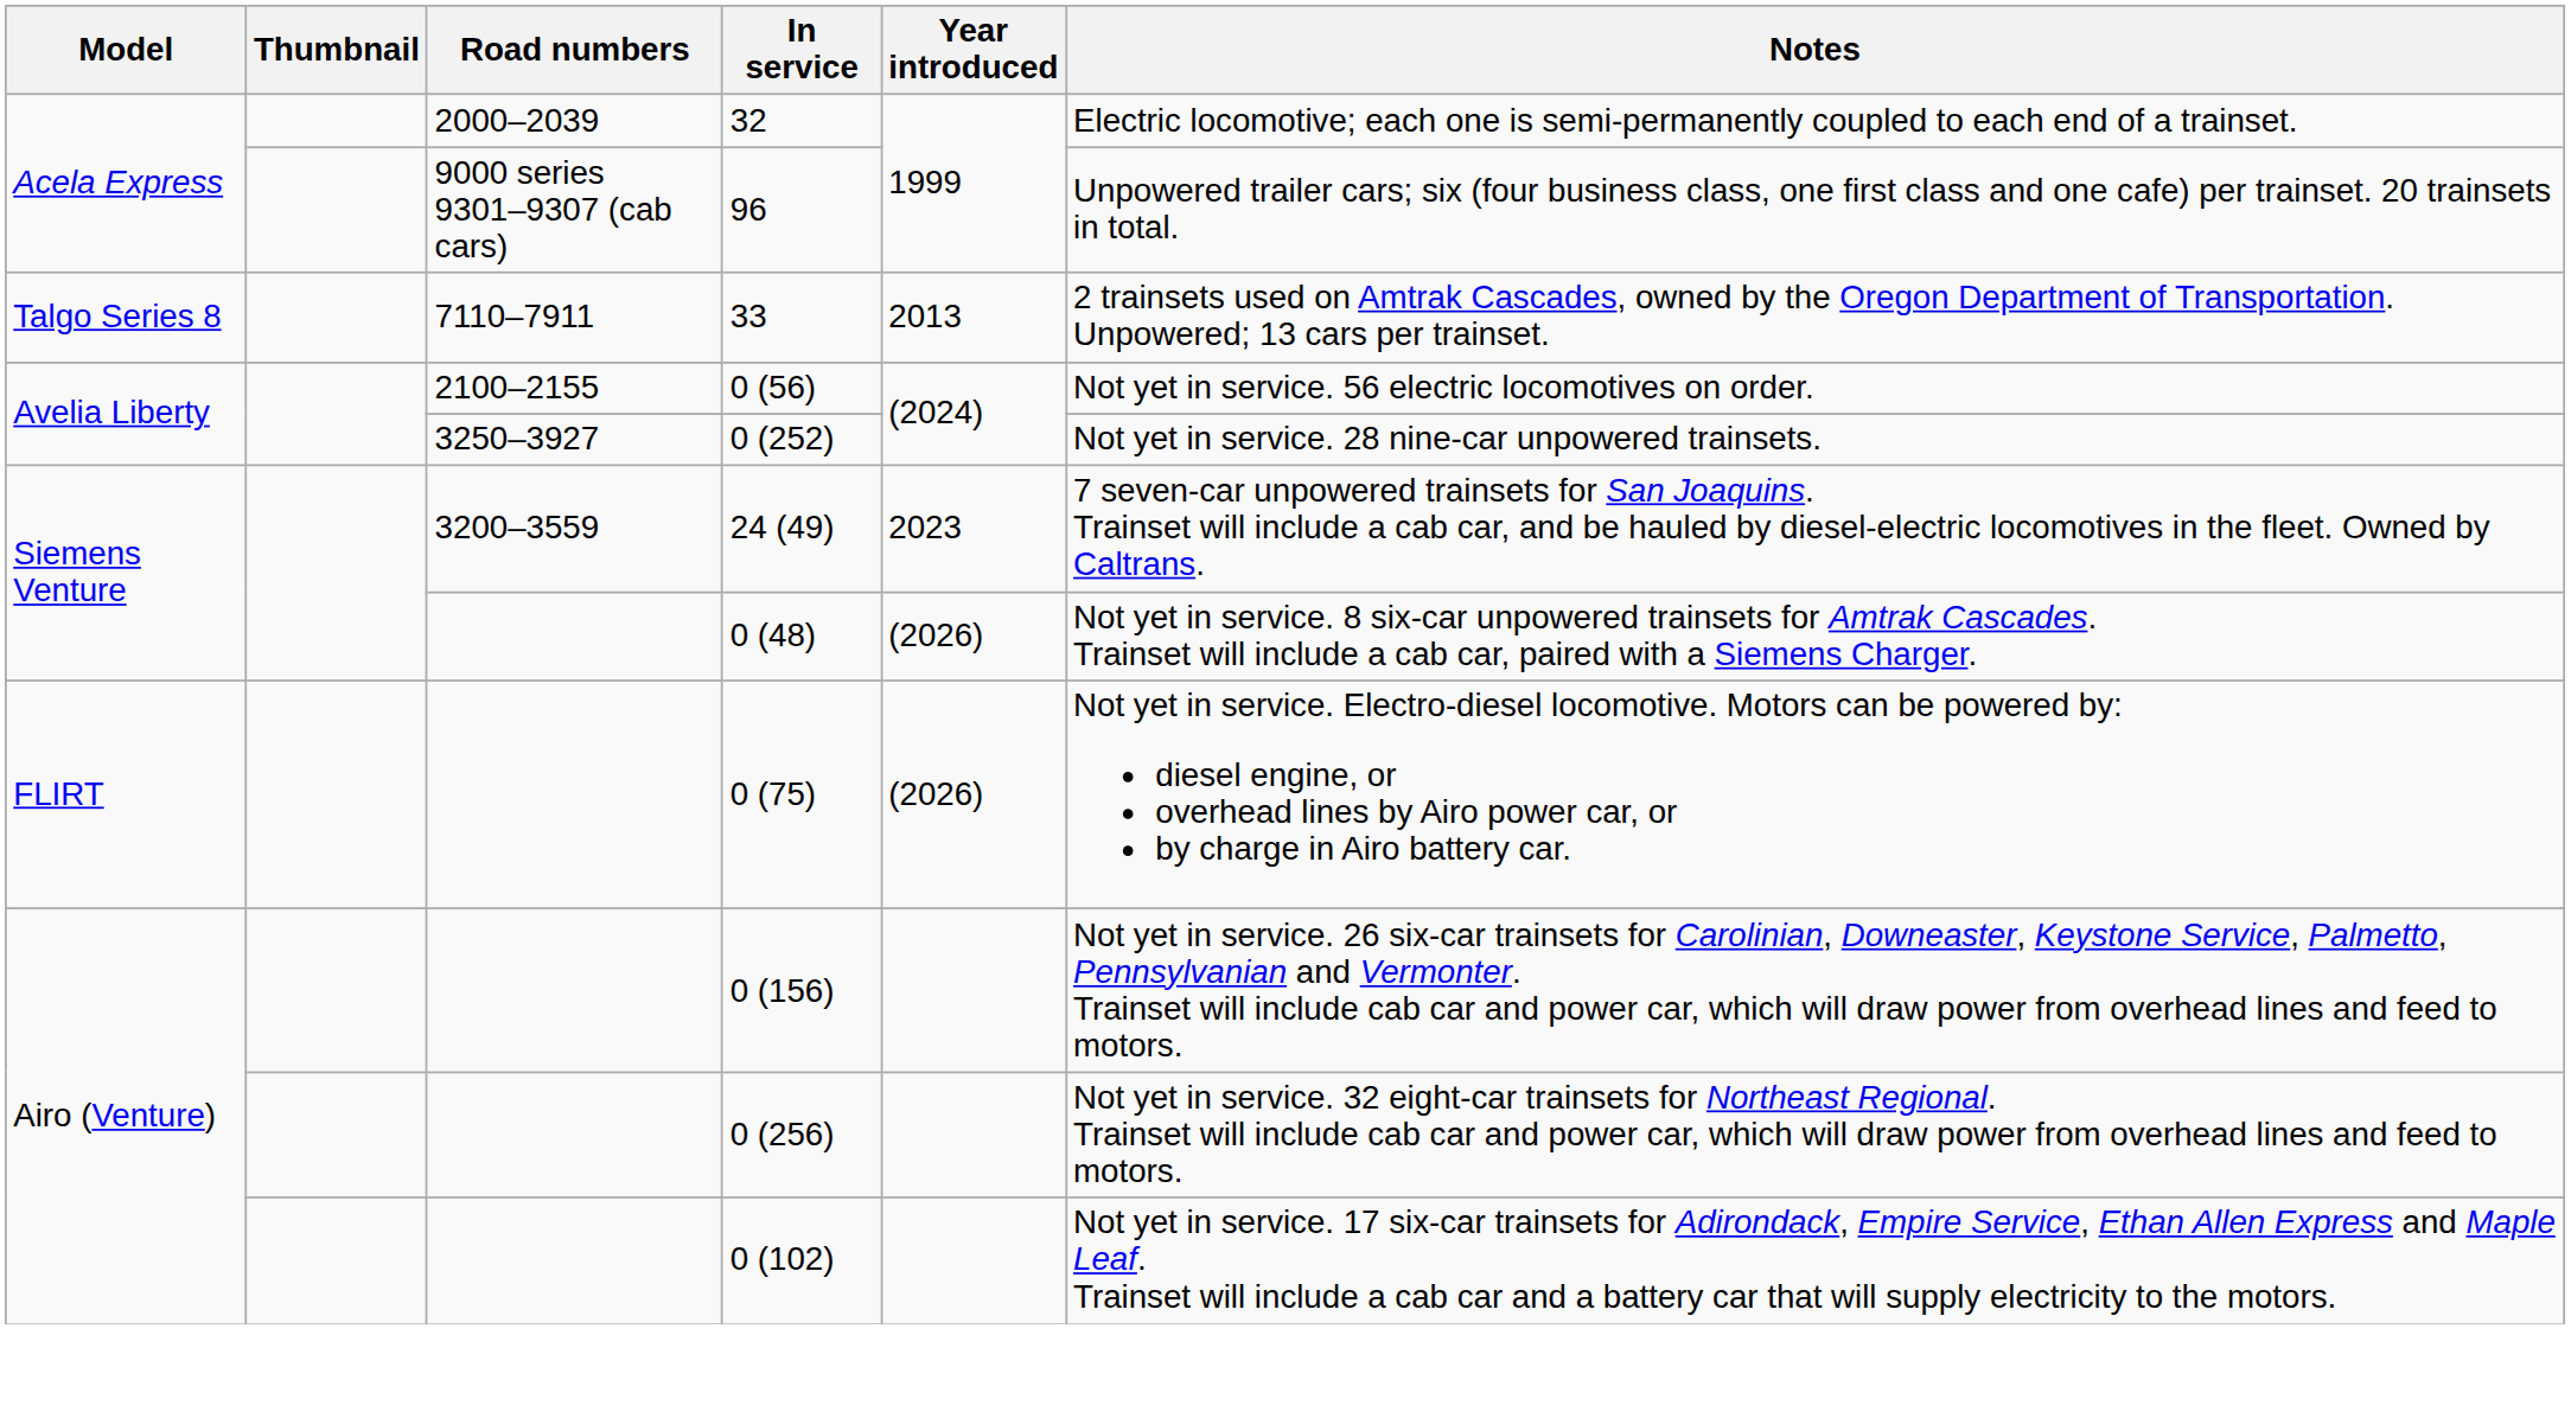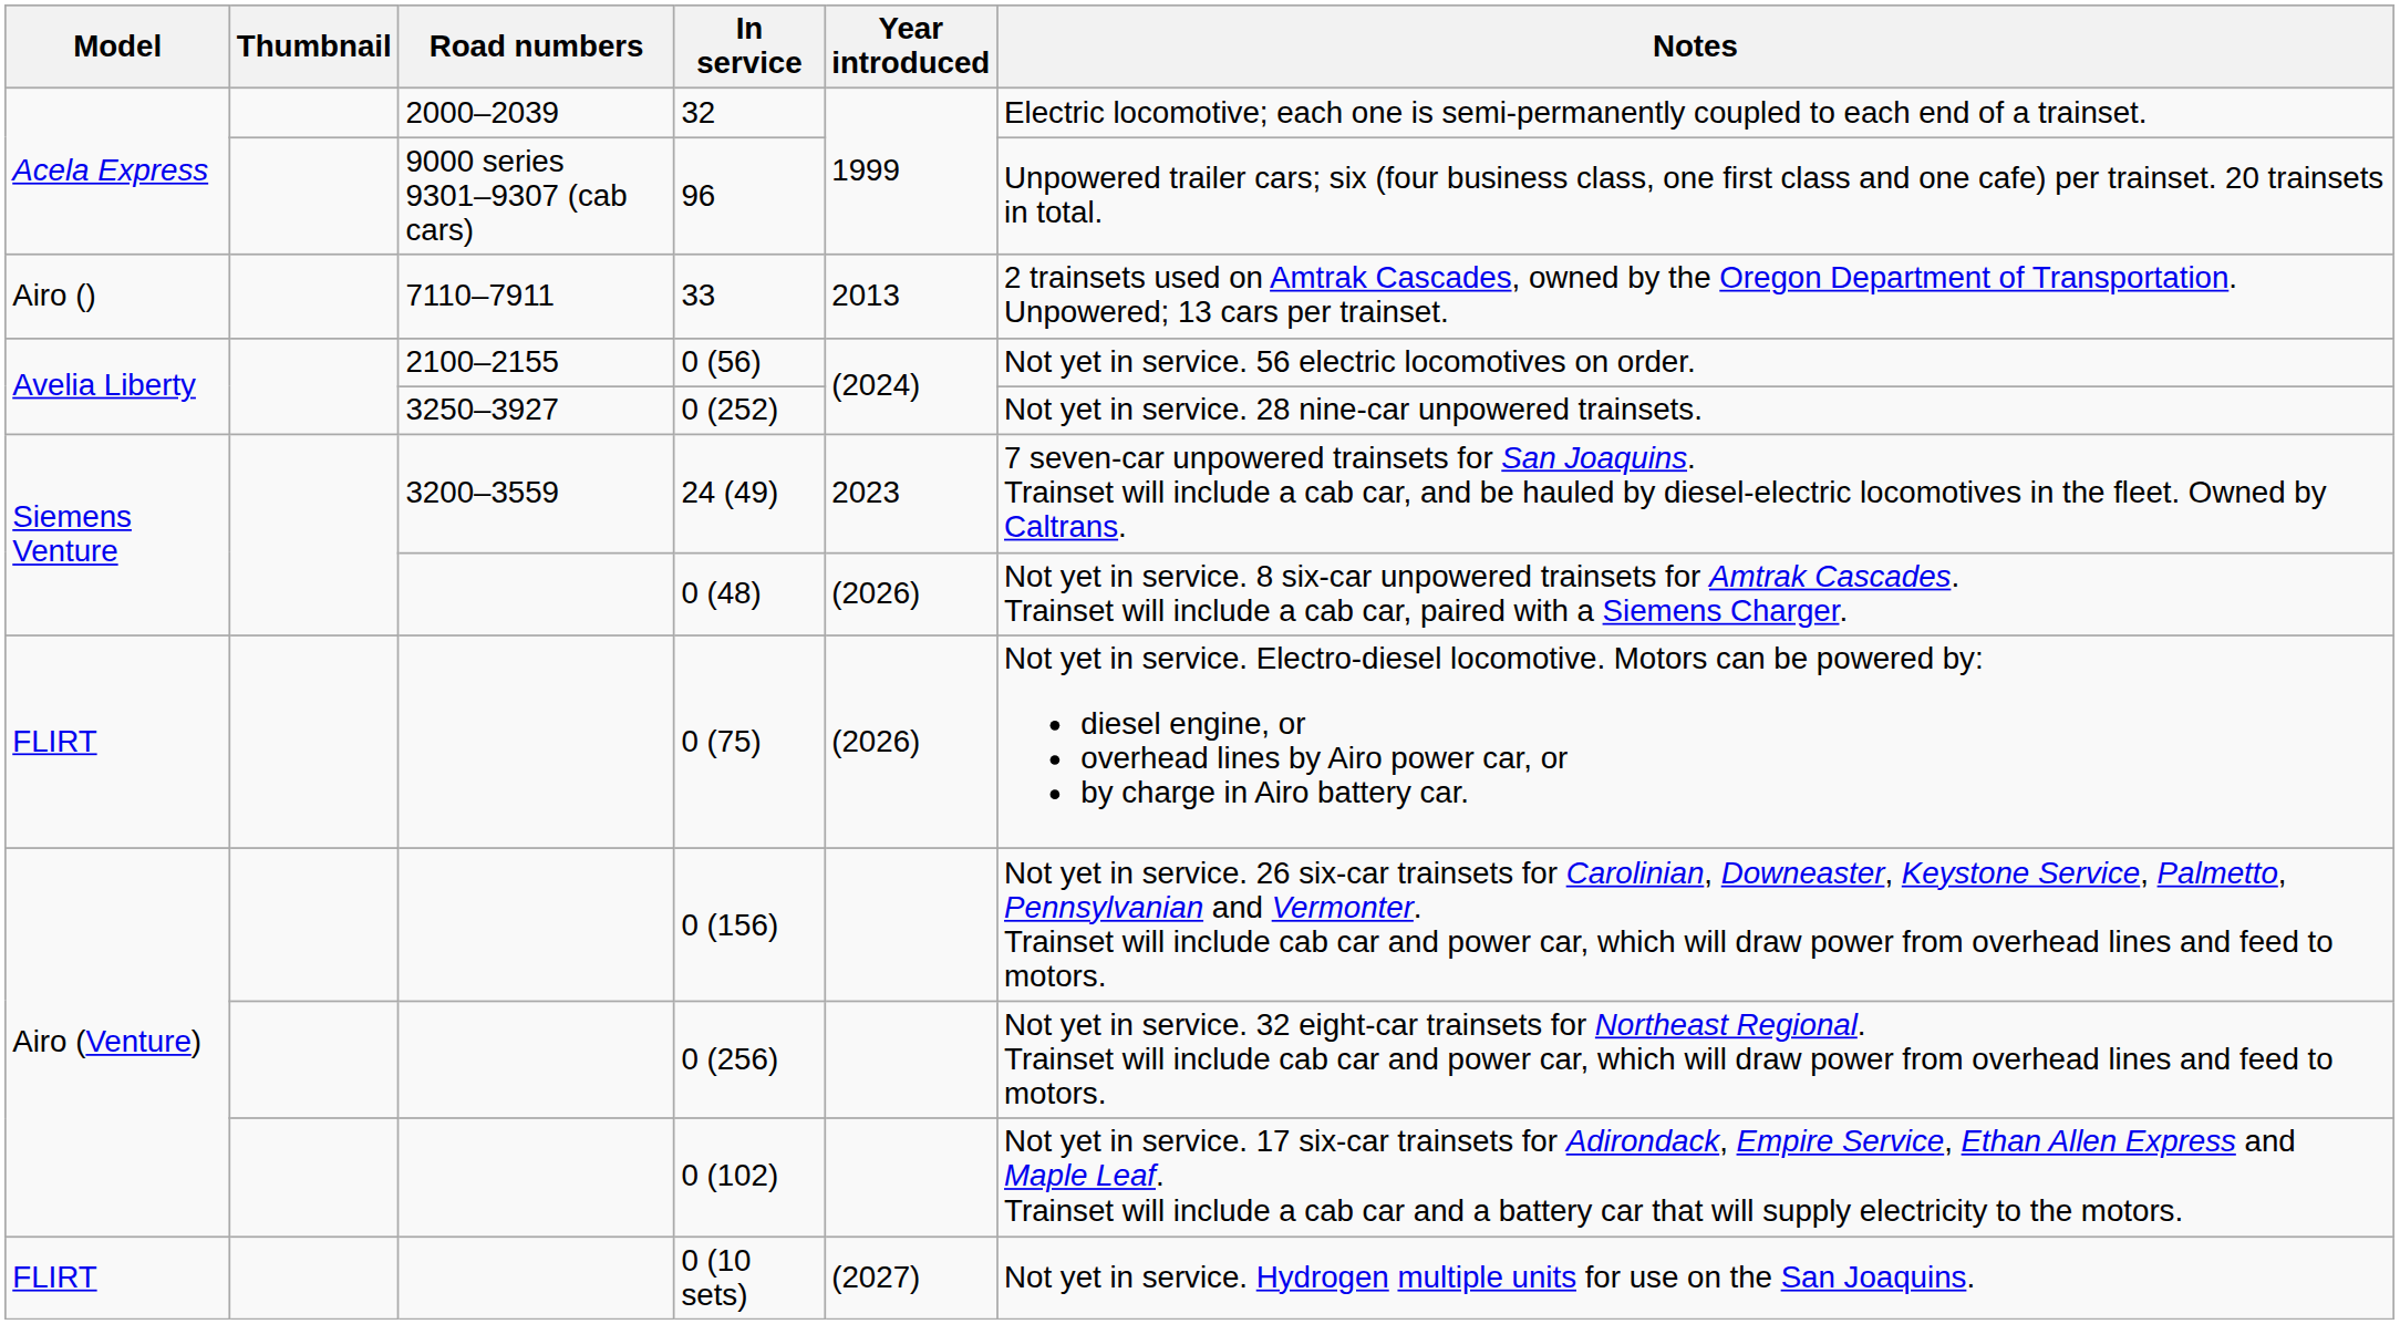 <table class="wikitable sticky-header">
 <tr>
 <th>Model</th>
 <th>Thumbnail</th>
 <th>Road numbers</th>
 <th>In service</th>
 <th>Year<br>introduced</th>
 <th>Notes</th>
 </tr>
 <tr>
 <td rowspan="2"><em><a href='#'>Acela Express</a></em></td>
 <td></td>
 <td>2000–2039</td>
 <td>32</td>
 <td rowspan="2">1999</td>
 <td>Electric locomotive; each one is semi-permanently coupled to each end of a trainset.</td>
 </tr>
 <tr>
 <td></td>
 <td>9000 series <br>9301–9307 (cab cars)</td>
 <td>96</td>
 <td>Unpowered trailer cars; six (four business class, one first class and one cafe) per trainset. 20 trainsets in total.</td>
 </tr>
 <tr>
-<td><a href='#'>Talgo Series 8</a></td>
+<td>Airo ()</td>
 <td></td>
 <td>7110–7911</td>
 <td>33</td>
 <td>2013</td>
 <td>2 trainsets used on <a href='#'>Amtrak Cascades</a>, owned by the <a href='#'>Oregon Department of Transportation</a>. Unpowered; 13 cars per trainset.</td>
 </tr>
 <tr>
 <td rowspan="2"><a href='#'>Avelia Liberty</a></td>
 <td rowspan="2"></td>
 <td>2100–2155</td>
 <td>0 (56)</td>
 <td rowspan="2">(2024)</td>
 <td>Not yet in service. 56 electric locomotives on order.</td>
 </tr>
 <tr>
 <td>3250–3927</td>
 <td>0 (252)</td>
 <td>Not yet in service. 28 nine-car unpowered trainsets.</td>
 </tr>
 <tr>
 <td rowspan="2"><a href='#'>Siemens Venture</a></td>
 <td rowspan="2"></td>
 <td>3200–3559</td>
 <td>24 (49)</td>
 <td>2023</td>
 <td>7 seven-car unpowered trainsets for <em><a href='#'>San Joaquins</a></em>.<br>Trainset will include a cab car, and be hauled by diesel-electric locomotives in the fleet. Owned by <a href='#'>Caltrans</a>.</td>
 </tr>
 <tr>
 <td></td>
 <td>0 (48)</td>
 <td>(2026)</td>
 <td>Not yet in service. 8 six-car unpowered trainsets for <em><a href='#'>Amtrak Cascades</a></em>.<br>Trainset will include a cab car, paired with a <a href='#'>Siemens Charger</a>.</td>
 </tr>
 <tr>
 <td><a href='#'>FLIRT</a></td>
 <td></td>
 <td></td>
 <td>0 (75)</td>
 <td>(2026)</td>
 <td>Not yet in service. Electro-diesel locomotive. Motors can be powered by:<br><ul><li>diesel engine, or</li><li>overhead lines by Airo power car, or</li><li>by charge in Airo battery car.</li></ul></td>
 </tr>
 <tr>
 <td rowspan="3">Airo (<a href='#'>Venture</a>)</td>
 <td></td>
 <td></td>
 <td>0 (156)</td>
 <td></td>
 <td>Not yet in service. 26 six-car trainsets for <em><a href='#'>Carolinian</a></em>, <em><a href='#'>Downeaster</a></em>, <em><a href='#'>Keystone Service</a></em>, <em><a href='#'>Palmetto</a></em>, <em><a href='#'>Pennsylvanian</a></em> and <em><a href='#'>Vermonter</a></em>.<br>Trainset will include cab car and power car, which will draw power from overhead lines and feed to motors.</td>
 </tr>
 <tr>
 <td></td>
 <td></td>
 <td>0 (256)</td>
 <td></td>
 <td>Not yet in service. 32 eight-car trainsets for <em><a href='#'>Northeast Regional</a></em>.<br>Trainset will include cab car and power car, which will draw power from overhead lines and feed to motors.</td>
 </tr>
 <tr>
 <td></td>
 <td></td>
 <td>0 (102)</td>
 <td></td>
 <td>Not yet in service. 17 six-car trainsets for <em><a href='#'>Adirondack</a></em>, <em><a href='#'>Empire Service</a></em>, <em><a href='#'>Ethan Allen Express</a></em> and <em><a href='#'>Maple Leaf</a></em>.<br>Trainset will include a cab car and a battery car that will supply electricity to the motors.</td>
 </tr>
+<tr>
+<td><a href='#'>FLIRT</a></td>
+<td></td>
+<td></td>
+<td>0 (10 sets)</td>
+<td>(2027)</td>
+<td>Not yet in service. <a href='#'>Hydrogen</a> <a href='#'>multiple units</a> for use on the <a href='#'>San Joaquins</a>.</td>
+</tr>
 </table>
